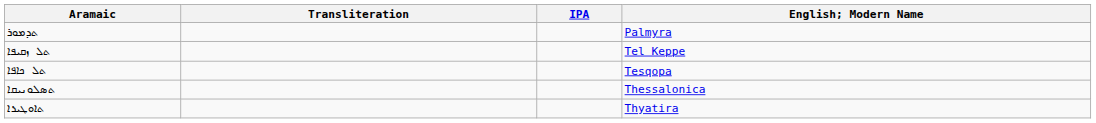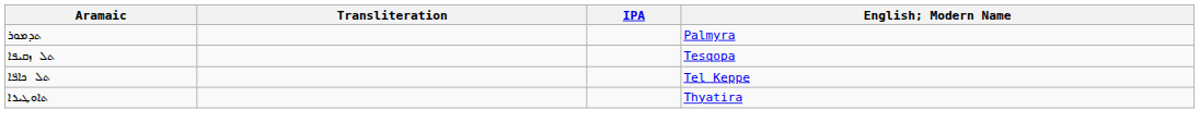 <table class="wikitable" width="100%">
 <tr>
 <th>Aramaic</th>
 <th>Transliteration</th>
 <th><a href='#'>IPA</a></th>
 <th>English; Modern Name</th>
 </tr>
 <tr>
 <td>ܬܕܡܘܪ</td>
 <td><em></em></td>
 <td></td>
 <td><a href='#'>Palmyra</a></td>
 </tr>
 <tr>
 <td>ܬܠ ܙܩܝܦܐ</td>
 <td><em></em></td>
 <td></td>
-<td><a href='#'>Tel Keppe</a></td>
+<td><a href='#'>Tesqopa</a></td>
 </tr>
 <tr>
 <td>ܬܠ ܟܐܦܐ</td>
 <td><em></em></td>
 <td></td>
-<td><a href='#'>Tesqopa</a></td>
-</tr>
-<tr>
-<td>ܬܣܠܘܢܝܩܐ</td>
-<td><em></em></td>
-<td></td>
-<td><a href='#'>Thessalonica</a></td>
+<td><a href='#'>Tel Keppe</a></td>
 </tr>
 <tr>
 <td>ܬܐܘܛܝܪܐ</td>
 <td><em></em></td>
 <td></td>
 <td><a href='#'>Thyatira</a></td>
 </tr>
 </table>
